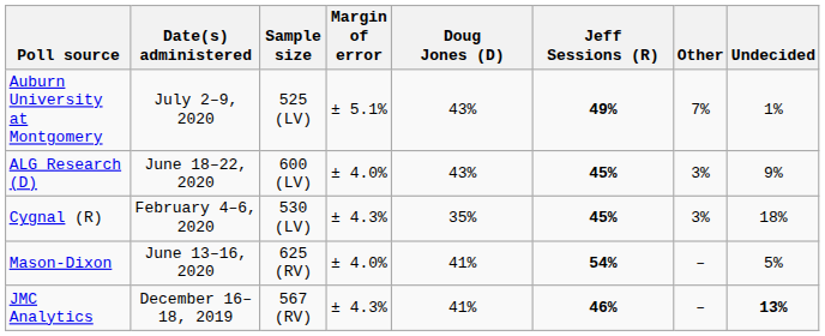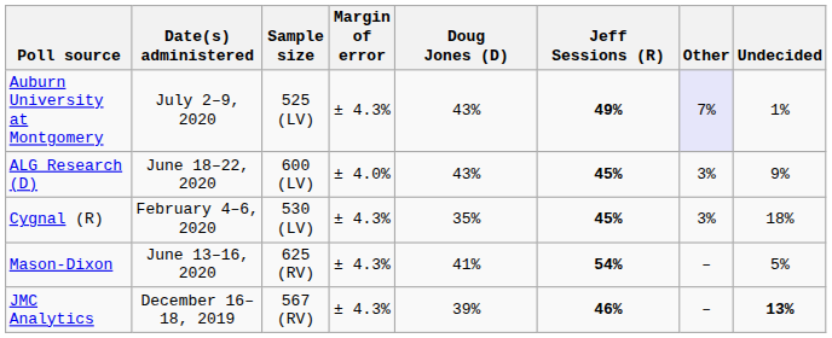 <table class="wikitable" style="font-size:90%;text-align:center;">
 <tr valign=bottom>
 <th>Poll source</th>
 <th>Date(s)<br>administered</th>
 <th>Sample<br>size</th>
 <th>Margin<br>of error</th>
 <th style="width:100px;">Doug<br>Jones (D)</th>
 <th style="width:100px;">Jeff<br>Sessions (R)</th>
 <th>Other</th>
 <th>Undecided</th>
 </tr>
 <tr>
 <td style="text-align:left;"><a href='#'>Auburn University at Montgomery</a></td>
 <td>July 2–9, 2020</td>
 <td>525 (LV)</td>
-<td>± 5.1%</td>
+<td>± 4.3%</td>
 <td>43%</td>
 <td><strong>49%</strong></td>
-<td>7%</td>
+<td style="background: lavender;">7%</td>
 <td>1%</td>
 </tr>
 <tr>
 <td style="text-align:left;"><a href='#'>ALG Research (D)</a></td>
 <td>June 18–22, 2020</td>
 <td>600 (LV)</td>
 <td>± 4.0%</td>
 <td>43%</td>
 <td><strong>45%</strong></td>
 <td>3%</td>
 <td>9%</td>
 </tr>
 <tr>
 <td style="text-align:left;"><a href='#'>Cygnal</a> (R)</td>
 <td>February 4–6, 2020</td>
 <td>530 (LV)</td>
 <td>± 4.3%</td>
 <td>35%</td>
 <td><strong>45%</strong></td>
 <td>3%</td>
 <td>18%</td>
 </tr>
 <tr>
 <td style="text-align:left;"><a href='#'>Mason-Dixon</a></td>
 <td>June 13–16, 2020</td>
 <td>625 (RV)</td>
-<td>± 4.0%</td>
+<td>± 4.3%</td>
 <td>41%</td>
 <td><strong>54%</strong></td>
 <td>–</td>
 <td>5%</td>
 </tr>
 <tr>
 <td style="text-align:left;"><a href='#'>JMC Analytics</a></td>
 <td>December 16–18, 2019</td>
 <td>567 (RV)</td>
 <td>± 4.3%</td>
-<td>41%</td>
+<td>39%</td>
 <td><strong>46%</strong></td>
 <td>–</td>
 <td><strong>13%</strong></td>
 </tr>
 </table>
